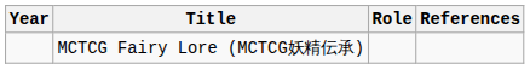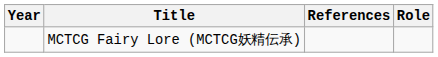 <table class="wikitable">
 <tr>
 <th>Year</th>
 <th>Title</th>
+<th>References</th>
 <th>Role</th>
-<th>References</th>
 </tr>
 <tr>
 <td></td>
 <td>MCTCG Fairy Lore (MCTCG妖精伝承)</td>
 <td></td>
 <td></td>
 </tr>
 </table>
